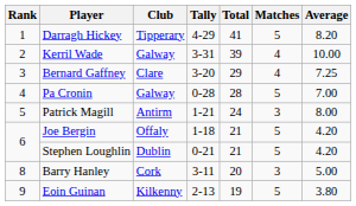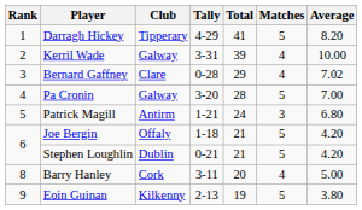 <table class="wikitable">
 <tr>
 <th>Rank</th>
 <th>Player</th>
 <th>Club</th>
 <th>Tally</th>
 <th>Total</th>
 <th>Matches</th>
 <th>Average</th>
 </tr>
 <tr>
 <td rowspan=1 align=center>1</td>
 <td><a href='#'>Darragh Hickey</a></td>
 <td><a href='#'>Tipperary</a></td>
 <td align=center>4-29</td>
 <td align=center>41</td>
 <td align=center>5</td>
 <td align=center>8.20</td>
 </tr>
 <tr>
 <td rowspan=1 align=center>2</td>
 <td><a href='#'>Kerril Wade</a></td>
 <td><a href='#'>Galway</a></td>
 <td align=center>3-31</td>
 <td align=center>39</td>
 <td align=center>4</td>
 <td align=center>10.00</td>
 </tr>
 <tr>
 <td rowspan=1 align=center>3</td>
 <td><a href='#'>Bernard Gaffney</a></td>
 <td><a href='#'>Clare</a></td>
-<td align=center>3-20</td>
+<td align=center>0-28</td>
 <td align=center>29</td>
 <td align=center>4</td>
-<td align=center>7.25</td>
+<td align=center>7.02</td>
 </tr>
 <tr>
 <td rowspan=1 align=center>4</td>
 <td><a href='#'>Pa Cronin</a></td>
 <td><a href='#'>Galway</a></td>
-<td align=center>0-28</td>
+<td align=center>3-20</td>
 <td align=center>28</td>
 <td align=center>5</td>
 <td align=center>7.00</td>
 </tr>
 <tr>
 <td rowspan=1 align=center>5</td>
 <td>Patrick Magill</td>
 <td><a href='#'>Antirm</a></td>
 <td align=center>1-21</td>
 <td align=center>24</td>
 <td align=center>3</td>
-<td align=center>8.00</td>
+<td align=center>6.80</td>
 </tr>
 <tr>
 <td rowspan=2 align=center>6</td>
 <td><a href='#'>Joe Bergin</a></td>
 <td><a href='#'>Offaly</a></td>
 <td align=center>1-18</td>
 <td align=center>21</td>
 <td align=center>5</td>
 <td align=center>4.20</td>
 </tr>
 <tr>
 <td>Stephen Loughlin</td>
 <td><a href='#'>Dublin</a></td>
 <td align=center>0-21</td>
 <td align=center>21</td>
 <td align=center>5</td>
 <td align=center>4.20</td>
 </tr>
 <tr>
 <td rowspan=1 align=center>8</td>
 <td>Barry Hanley</td>
 <td><a href='#'>Cork</a></td>
 <td align=center>3-11</td>
 <td align=center>20</td>
-<td align=center>3</td>
+<td align=center>4</td>
 <td align=center>5.00</td>
 </tr>
 <tr>
 <td rowspan=1 align=center>9</td>
 <td><a href='#'>Eoin Guinan</a></td>
 <td><a href='#'>Kilkenny</a></td>
 <td align=center>2-13</td>
 <td align=center>19</td>
 <td align=center>5</td>
 <td align=center>3.80</td>
 </tr>
 </table>
